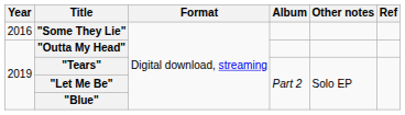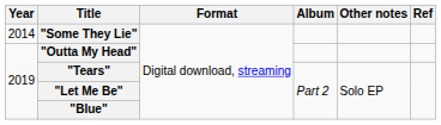 <table class="wikitable plainrowheaders">
 <tr>
 <th>Year</th>
 <th>Title</th>
 <th>Format</th>
 <th>Album</th>
 <th>Other notes</th>
 <th>Ref</th>
 </tr>
 <tr>
-<td rowspan="1">2016</td>
+<td rowspan="1">2014</td>
 <th scope="row">"Some They Lie"</th>
 <td rowspan="5">Digital download, <a href='#'>streaming</a></td>
 <td></td>
 <td></td>
 <td></td>
 </tr>
 <tr>
 <td rowspan="4">2019</td>
 <th scope="row">"Outta My Head"</th>
 <td></td>
 <td></td>
 <td></td>
 </tr>
 <tr>
 <th scope="row">"Tears"</th>
 <td rowspan="3"><em>Part 2</em></td>
 <td rowspan="3">Solo EP</td>
 <td rowspan="3"></td>
 </tr>
 <tr>
 <th scope="row">"Let Me Be"</th>
 </tr>
 <tr>
 <th scope="row">"Blue"</th>
 </tr>
 </table>
